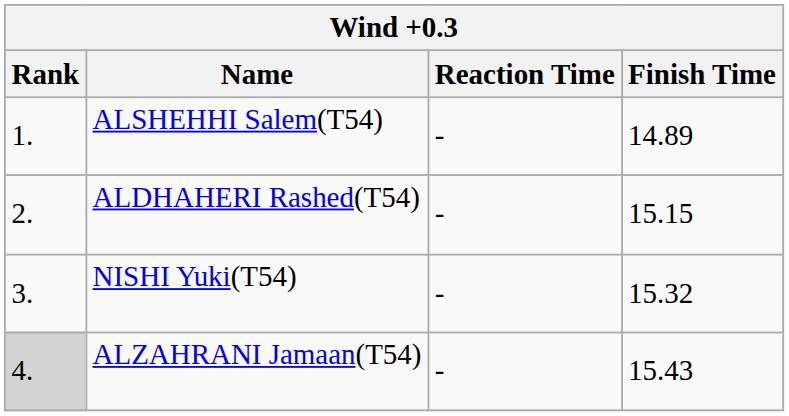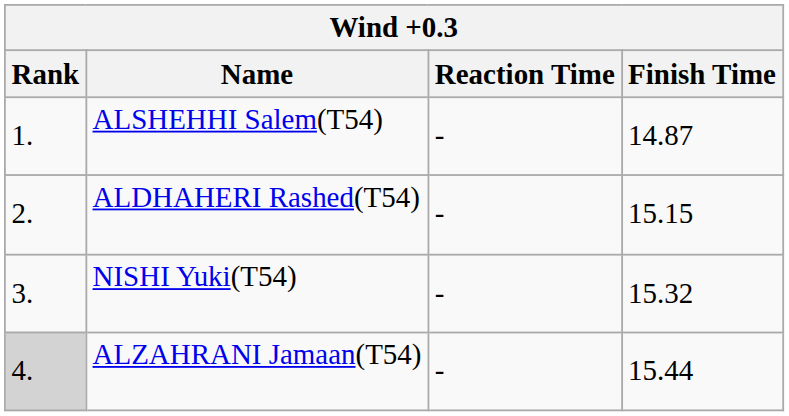 <table class="wikitable">
 <tr>
 <th colspan="4">Wind +0.3</th>
 </tr>
 <tr>
 <th>Rank</th>
 <th>Name</th>
 <th>Reaction Time</th>
 <th>Finish Time</th>
 </tr>
 <tr>
 <td>1.</td>
 <td><a href='#'>ALSHEHHI Salem</a>(T54)<br><br></td>
 <td>-</td>
-<td>14.89</td>
+<td>14.87</td>
 </tr>
 <tr>
 <td>2.</td>
 <td><a href='#'>ALDHAHERI Rashed</a>(T54)<br><br></td>
 <td>-</td>
 <td>15.15</td>
 </tr>
 <tr>
 <td>3.</td>
 <td><a href='#'>NISHI Yuki</a>(T54)<br><br></td>
 <td>-</td>
 <td>15.32</td>
 </tr>
 <tr>
 <td style="background: lightgrey;">4.</td>
 <td><a href='#'>ALZAHRANI Jamaan</a>(T54)<br><br></td>
 <td>-</td>
-<td>15.43</td>
+<td>15.44</td>
 </tr>
 </table>
